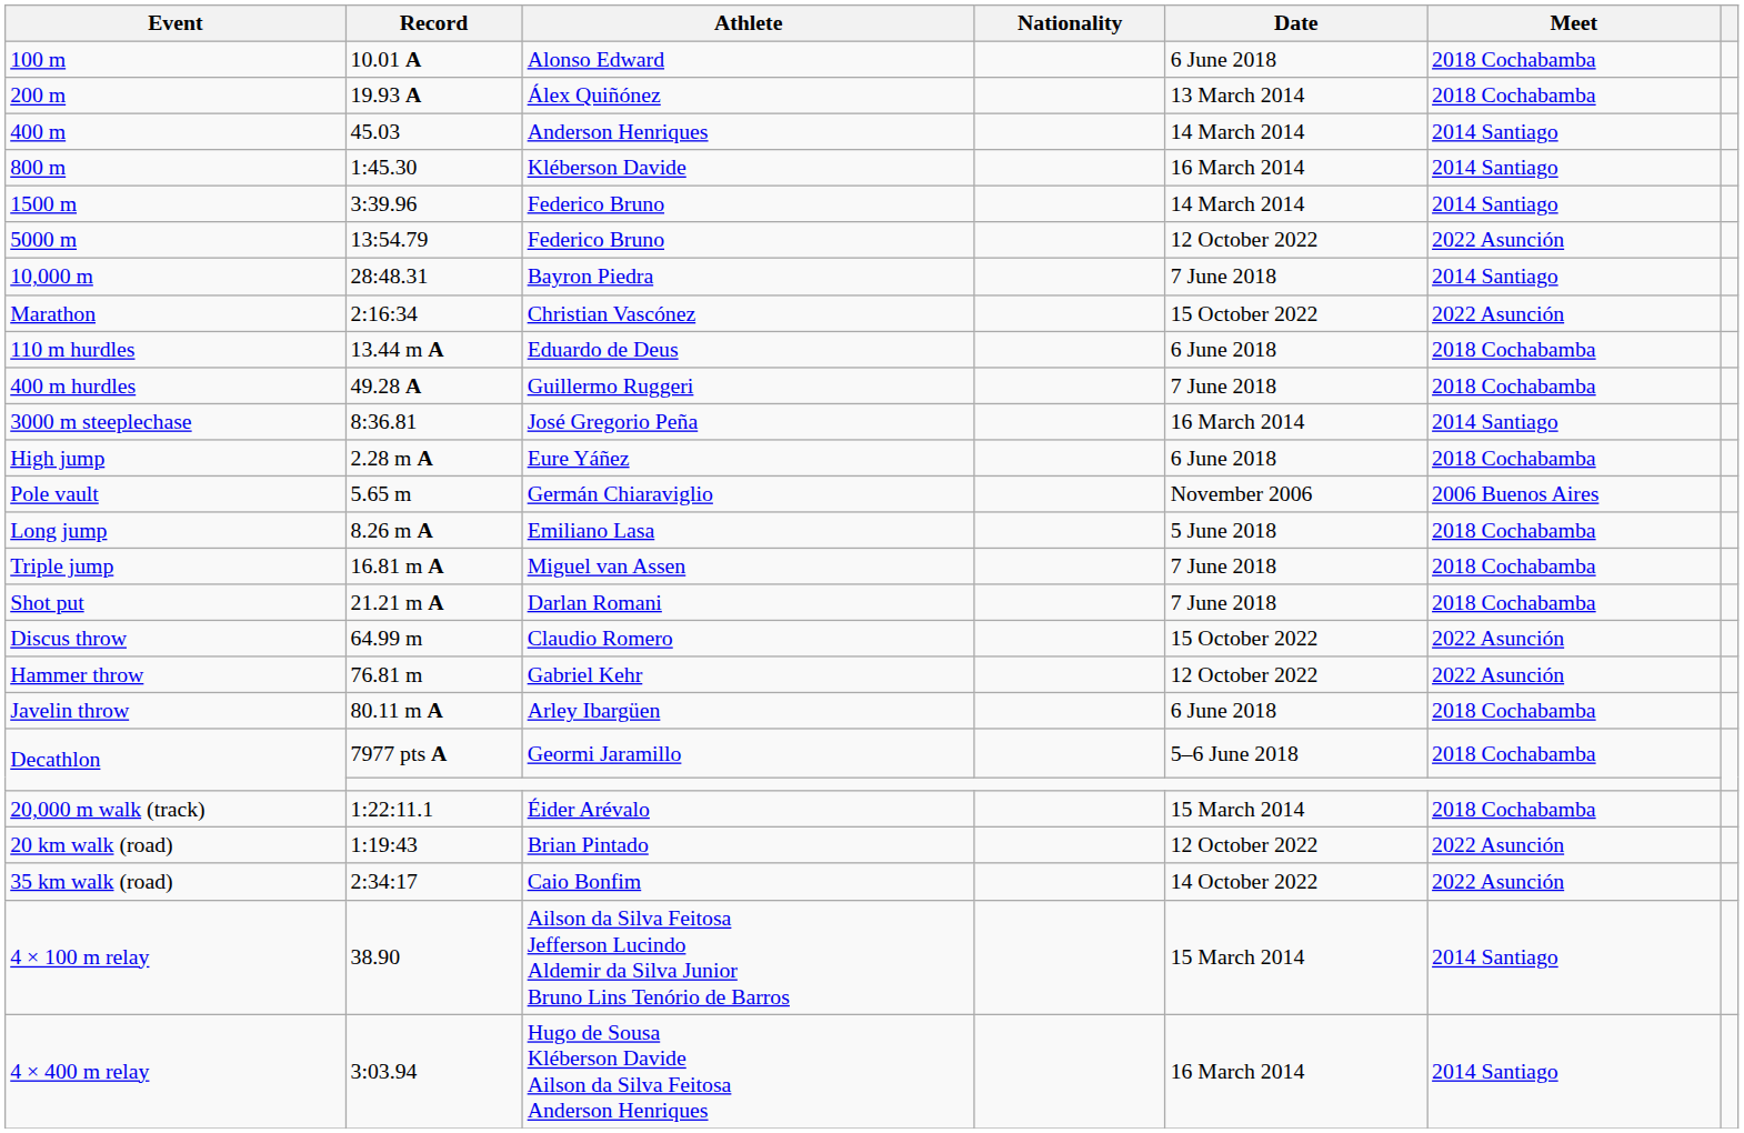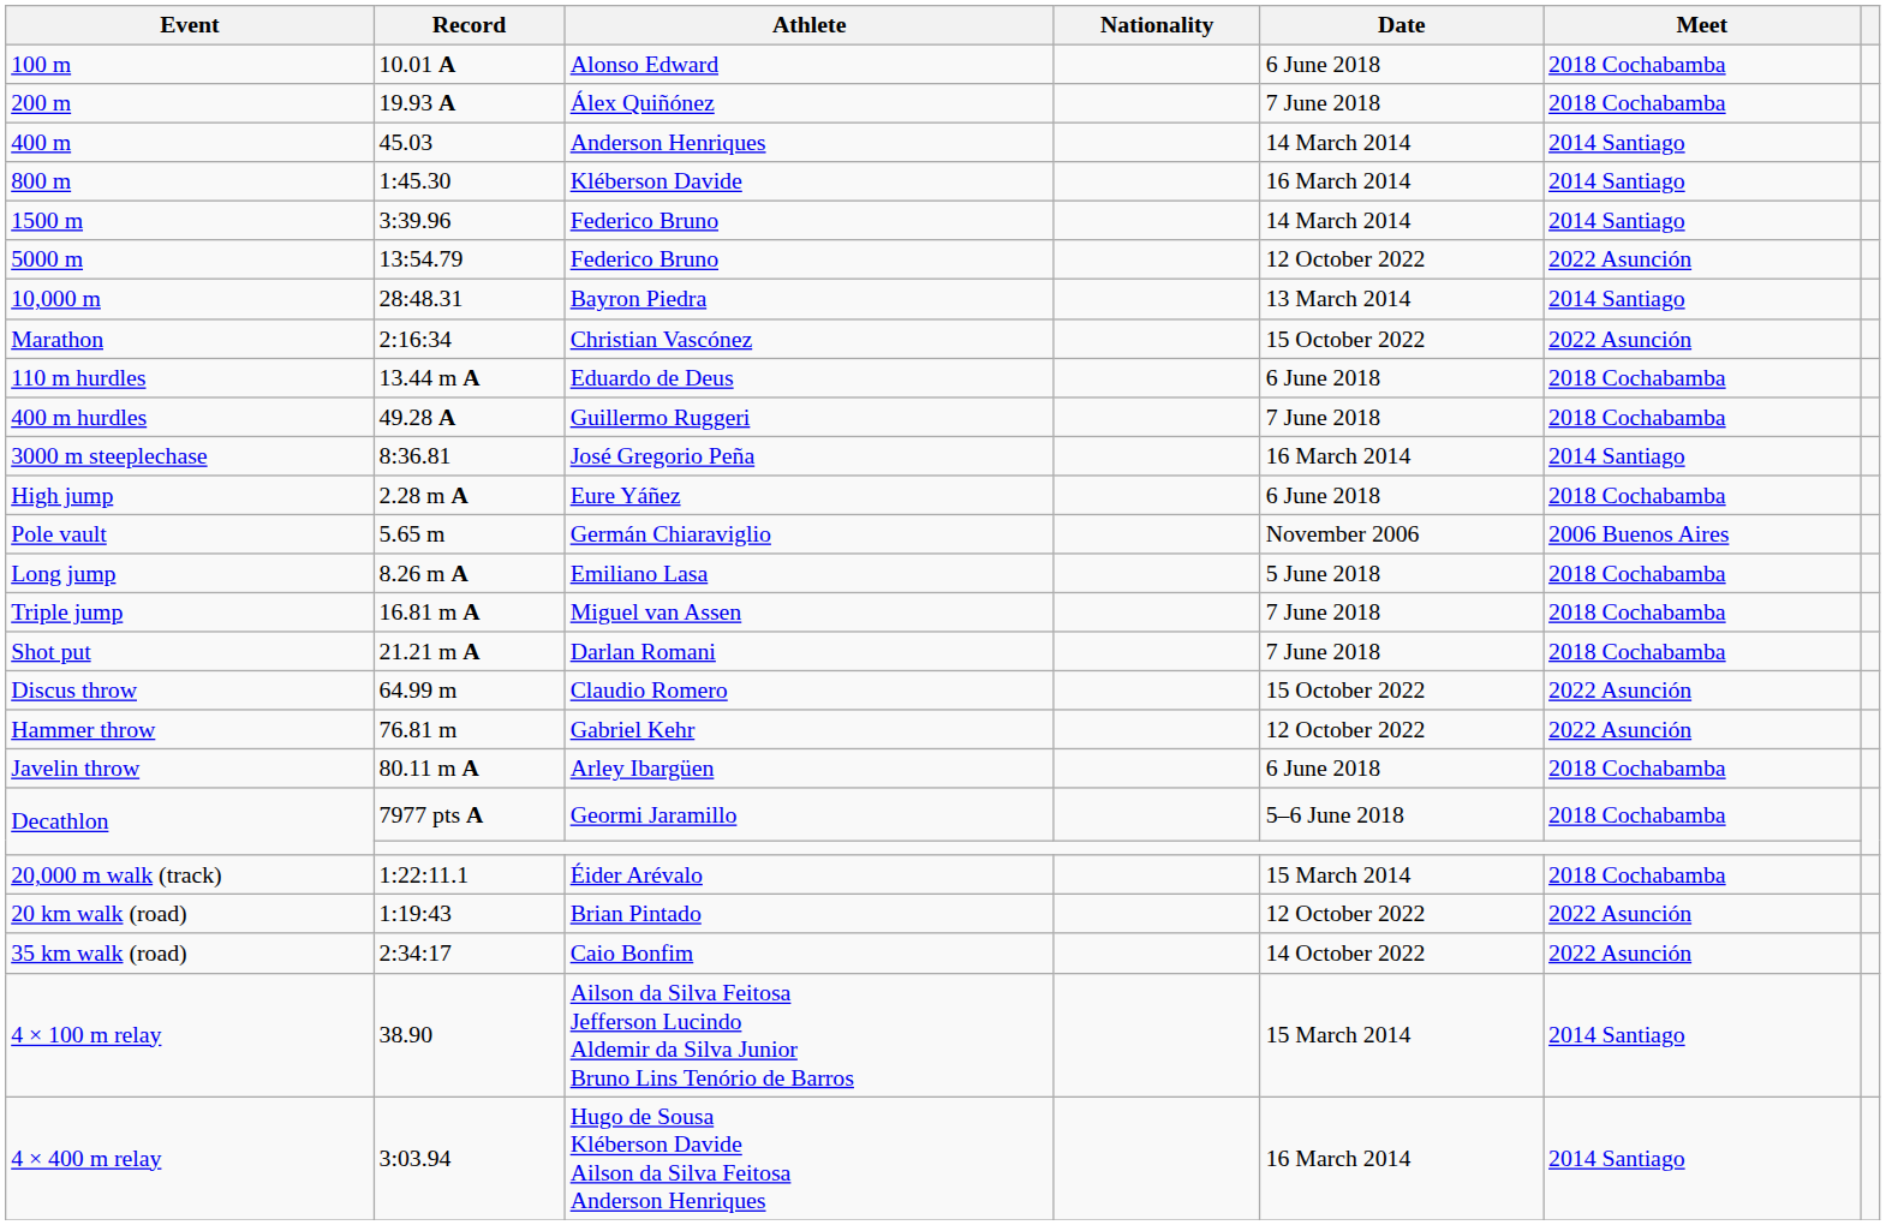 <table class="wikitable" style="font-size:95%; width: 95%;">
 <tr>
 <th>Event</th>
 <th>Record</th>
 <th>Athlete</th>
 <th>Nationality</th>
 <th>Date</th>
 <th>Meet</th>
 <th></th>
 </tr>
 <tr>
 <td><a href='#'>100 m</a></td>
 <td>10.01  <strong>A</strong></td>
 <td><a href='#'>Alonso Edward</a></td>
 <td></td>
 <td>6 June 2018</td>
 <td><a href='#'>2018 Cochabamba</a></td>
 <td></td>
 </tr>
 <tr>
 <td><a href='#'>200 m</a></td>
 <td>19.93  <strong>A</strong></td>
 <td><a href='#'>Álex Quiñónez</a></td>
 <td></td>
-<td>13 March 2014</td>
+<td>7 June 2018</td>
 <td><a href='#'>2018 Cochabamba</a></td>
 <td></td>
 </tr>
 <tr>
 <td><a href='#'>400 m</a></td>
 <td>45.03</td>
 <td><a href='#'>Anderson Henriques</a></td>
 <td></td>
 <td>14 March 2014</td>
 <td><a href='#'>2014 Santiago</a></td>
 <td></td>
 </tr>
 <tr>
 <td><a href='#'>800 m</a></td>
 <td>1:45.30</td>
 <td><a href='#'>Kléberson Davide</a></td>
 <td></td>
 <td>16 March 2014</td>
 <td><a href='#'>2014 Santiago</a></td>
 <td></td>
 </tr>
 <tr>
 <td><a href='#'>1500 m</a></td>
 <td>3:39.96</td>
 <td><a href='#'>Federico Bruno</a></td>
 <td></td>
 <td>14 March 2014</td>
 <td><a href='#'>2014 Santiago</a></td>
 <td></td>
 </tr>
 <tr>
 <td><a href='#'>5000 m</a></td>
 <td>13:54.79</td>
 <td><a href='#'>Federico Bruno</a></td>
 <td></td>
 <td>12 October 2022</td>
 <td><a href='#'>2022 Asunción</a></td>
 <td></td>
 </tr>
 <tr>
 <td><a href='#'>10,000 m</a></td>
 <td>28:48.31</td>
 <td><a href='#'>Bayron Piedra</a></td>
 <td></td>
-<td>7 June 2018</td>
+<td>13 March 2014</td>
 <td><a href='#'>2014 Santiago</a></td>
 <td></td>
 </tr>
 <tr>
 <td><a href='#'>Marathon</a></td>
 <td>2:16:34</td>
 <td><a href='#'>Christian Vascónez</a></td>
 <td></td>
 <td>15 October 2022</td>
 <td><a href='#'>2022 Asunción</a></td>
 <td></td>
 </tr>
 <tr>
 <td><a href='#'>110 m hurdles</a></td>
 <td>13.44 m  <strong>A</strong></td>
 <td><a href='#'>Eduardo de Deus</a></td>
 <td></td>
 <td>6 June 2018</td>
 <td><a href='#'>2018 Cochabamba</a></td>
 <td></td>
 </tr>
 <tr>
 <td><a href='#'>400 m hurdles</a></td>
 <td>49.28 <strong>A</strong></td>
 <td><a href='#'>Guillermo Ruggeri</a></td>
 <td></td>
 <td>7 June 2018</td>
 <td><a href='#'>2018 Cochabamba</a></td>
 <td></td>
 </tr>
 <tr>
 <td><a href='#'>3000 m steeplechase</a></td>
 <td>8:36.81</td>
 <td><a href='#'>José Gregorio Peña</a></td>
 <td></td>
 <td>16 March 2014</td>
 <td><a href='#'>2014 Santiago</a></td>
 <td></td>
 </tr>
 <tr>
 <td><a href='#'>High jump</a></td>
 <td>2.28 m <strong>A</strong></td>
 <td><a href='#'>Eure Yáñez</a></td>
 <td></td>
 <td>6 June 2018</td>
 <td><a href='#'>2018 Cochabamba</a></td>
 <td></td>
 </tr>
 <tr>
 <td><a href='#'>Pole vault</a></td>
 <td>5.65 m</td>
 <td><a href='#'>Germán Chiaraviglio</a></td>
 <td></td>
 <td>November 2006</td>
 <td><a href='#'>2006 Buenos Aires</a></td>
 <td></td>
 </tr>
 <tr>
 <td><a href='#'>Long jump</a></td>
 <td>8.26 m  <strong>A</strong></td>
 <td><a href='#'>Emiliano Lasa</a></td>
 <td></td>
 <td>5 June 2018</td>
 <td><a href='#'>2018 Cochabamba</a></td>
 <td></td>
 </tr>
 <tr>
 <td><a href='#'>Triple jump</a></td>
 <td>16.81 m  <strong>A</strong></td>
 <td><a href='#'>Miguel van Assen</a></td>
 <td></td>
 <td>7 June 2018</td>
 <td><a href='#'>2018 Cochabamba</a></td>
 <td></td>
 </tr>
 <tr>
 <td><a href='#'>Shot put</a></td>
 <td>21.21 m <strong>A</strong></td>
 <td><a href='#'>Darlan Romani</a></td>
 <td></td>
 <td>7 June 2018</td>
 <td><a href='#'>2018 Cochabamba</a></td>
 <td></td>
 </tr>
 <tr>
 <td><a href='#'>Discus throw</a></td>
 <td>64.99 m</td>
 <td><a href='#'>Claudio Romero</a></td>
 <td></td>
 <td>15 October 2022</td>
 <td><a href='#'>2022 Asunción</a></td>
 <td></td>
 </tr>
 <tr>
 <td><a href='#'>Hammer throw</a></td>
 <td>76.81 m</td>
 <td><a href='#'>Gabriel Kehr</a></td>
 <td></td>
 <td>12 October 2022</td>
 <td><a href='#'>2022 Asunción</a></td>
 <td></td>
 </tr>
 <tr>
 <td><a href='#'>Javelin throw</a></td>
 <td>80.11 m <strong>A</strong></td>
 <td><a href='#'>Arley Ibargüen</a></td>
 <td></td>
 <td>6 June 2018</td>
 <td><a href='#'>2018 Cochabamba</a></td>
 <td></td>
 </tr>
 <tr>
 <td rowspan=2><a href='#'>Decathlon</a></td>
 <td>7977 pts  <strong>A</strong></td>
 <td><a href='#'>Geormi Jaramillo</a></td>
 <td></td>
 <td>5–6 June 2018</td>
 <td><a href='#'>2018 Cochabamba</a></td>
 <td rowspan=2><br><br></td>
 </tr>
 <tr>
 <td colspan=5></td>
 </tr>
 <tr>
 <td><a href='#'>20,000 m walk</a> (track)</td>
 <td>1:22:11.1 </td>
 <td><a href='#'>Éider Arévalo</a></td>
 <td></td>
 <td>15 March 2014</td>
 <td><a href='#'>2018 Cochabamba</a></td>
 <td></td>
 </tr>
 <tr>
 <td><a href='#'>20 km walk</a> (road)</td>
 <td>1:19:43</td>
 <td><a href='#'>Brian Pintado</a></td>
 <td></td>
 <td>12 October 2022</td>
 <td><a href='#'>2022 Asunción</a></td>
 <td></td>
 </tr>
 <tr>
 <td><a href='#'>35 km walk</a> (road)</td>
 <td>2:34:17</td>
 <td><a href='#'>Caio Bonfim</a></td>
 <td></td>
 <td>14 October 2022</td>
 <td><a href='#'>2022 Asunción</a></td>
 <td></td>
 </tr>
 <tr>
 <td><a href='#'>4 × 100 m relay</a></td>
 <td>38.90</td>
 <td><a href='#'>Ailson da Silva Feitosa</a> <br> <a href='#'>Jefferson Lucindo</a> <br> <a href='#'>Aldemir da Silva Junior</a> <br> <a href='#'>Bruno Lins Tenório de Barros</a></td>
 <td></td>
 <td>15 March 2014</td>
 <td><a href='#'>2014 Santiago</a></td>
 <td></td>
 </tr>
 <tr>
 <td><a href='#'>4 × 400 m relay</a></td>
 <td>3:03.94</td>
 <td><a href='#'>Hugo de Sousa</a><br><a href='#'>Kléberson Davide</a><br><a href='#'>Ailson da Silva Feitosa</a><br><a href='#'>Anderson Henriques</a></td>
 <td></td>
 <td>16 March 2014</td>
 <td><a href='#'>2014 Santiago</a></td>
 <td></td>
 </tr>
 </table>
